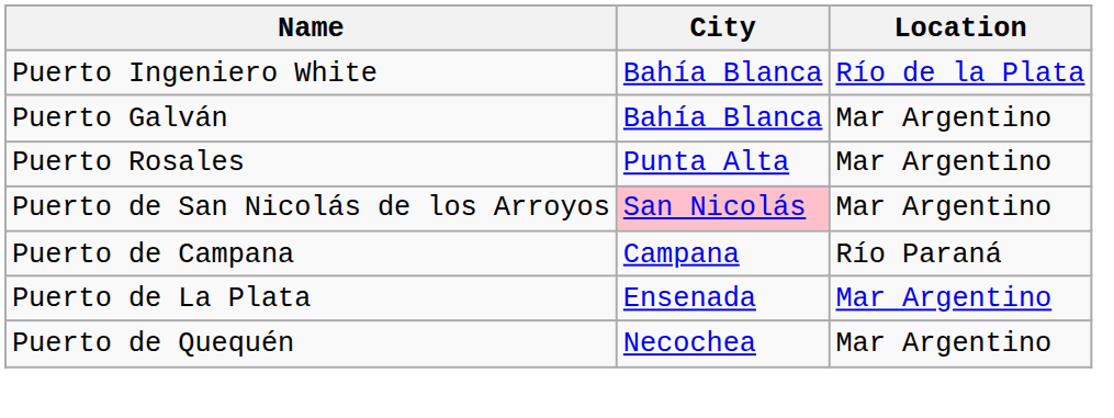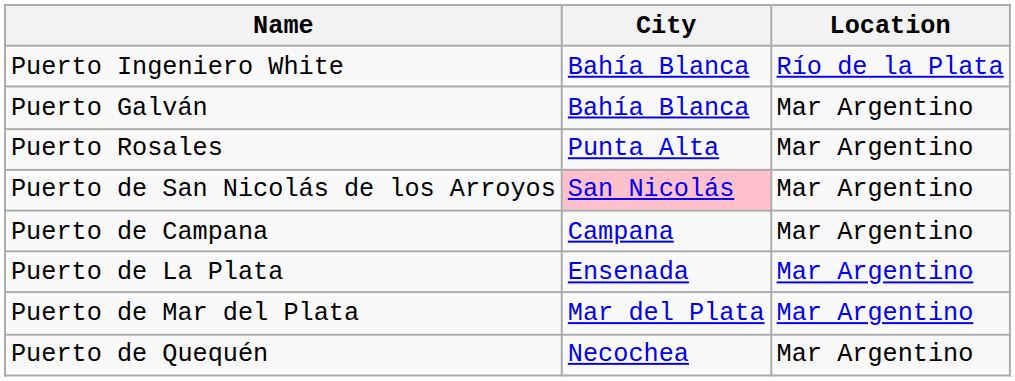 <table class="wikitable">
 <tr>
 <th>Name</th>
 <th>City</th>
 <th>Location</th>
 </tr>
 <tr>
 <td>Puerto Ingeniero White</td>
 <td><a href='#'>Bahía Blanca</a></td>
 <td><a href='#'>Río de la Plata</a></td>
 </tr>
 <tr>
 <td>Puerto Galván</td>
 <td><a href='#'>Bahía Blanca</a></td>
 <td>Mar Argentino</td>
 </tr>
 <tr>
 <td>Puerto Rosales</td>
 <td><a href='#'>Punta Alta</a></td>
 <td>Mar Argentino</td>
 </tr>
 <tr>
 <td>Puerto de San Nicolás de los Arroyos</td>
 <td style="background: pink;"><a href='#'>San Nicolás</a></td>
 <td>Mar Argentino</td>
 </tr>
 <tr>
 <td>Puerto de Campana</td>
 <td><a href='#'>Campana</a></td>
-<td>Río Paraná</td>
+<td>Mar Argentino</td>
 </tr>
 <tr>
 <td>Puerto de La Plata</td>
 <td><a href='#'>Ensenada</a></td>
+<td><a href='#'>Mar Argentino</a></td>
+</tr>
+<tr>
+<td>Puerto de Mar del Plata</td>
+<td><a href='#'>Mar del Plata</a></td>
 <td><a href='#'>Mar Argentino</a></td>
 </tr>
 <tr>
 <td>Puerto de Quequén</td>
 <td><a href='#'>Necochea</a></td>
 <td>Mar Argentino</td>
 </tr>
 </table>
